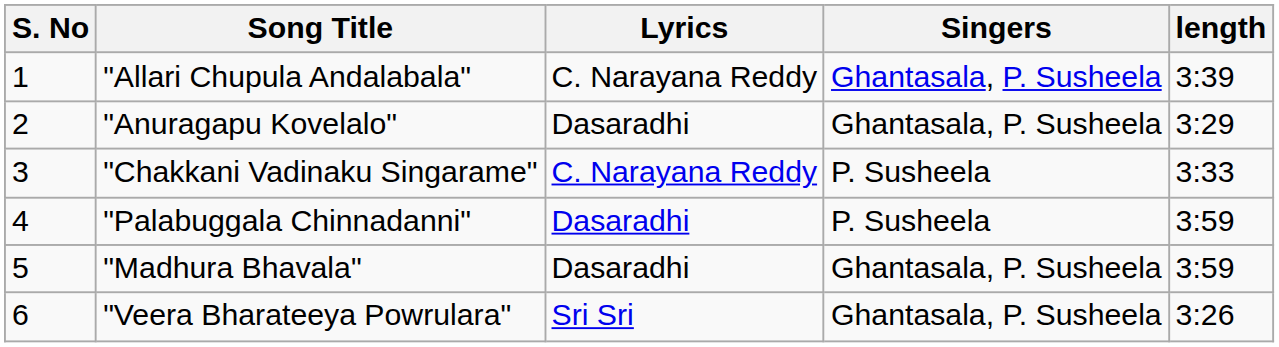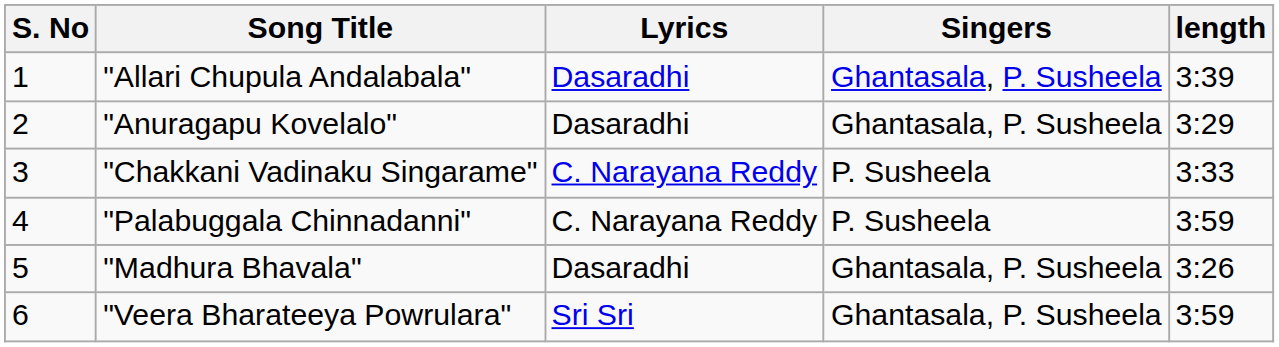 <table class="wikitable">
 <tr>
 <th>S. No</th>
 <th>Song Title</th>
 <th>Lyrics</th>
 <th>Singers</th>
 <th>length</th>
 </tr>
 <tr>
 <td>1</td>
 <td>"Allari Chupula Andalabala"</td>
-<td>C. Narayana Reddy</td>
+<td><a href='#'>Dasaradhi</a></td>
 <td><a href='#'>Ghantasala</a>, <a href='#'>P. Susheela</a></td>
 <td>3:39</td>
 </tr>
 <tr>
 <td>2</td>
 <td>"Anuragapu Kovelalo"</td>
 <td>Dasaradhi</td>
 <td>Ghantasala, P. Susheela</td>
 <td>3:29</td>
 </tr>
 <tr>
 <td>3</td>
 <td>"Chakkani Vadinaku Singarame"</td>
 <td><a href='#'>C. Narayana Reddy</a></td>
 <td>P. Susheela</td>
 <td>3:33</td>
 </tr>
 <tr>
 <td>4</td>
 <td>"Palabuggala Chinnadanni"</td>
-<td><a href='#'>Dasaradhi</a></td>
+<td>C. Narayana Reddy</td>
 <td>P. Susheela</td>
 <td>3:59</td>
 </tr>
 <tr>
 <td>5</td>
 <td>"Madhura Bhavala"</td>
 <td>Dasaradhi</td>
 <td>Ghantasala, P. Susheela</td>
-<td>3:59</td>
+<td>3:26</td>
 </tr>
 <tr>
 <td>6</td>
 <td>"Veera Bharateeya Powrulara"</td>
 <td><a href='#'>Sri Sri</a></td>
 <td>Ghantasala, P. Susheela</td>
-<td>3:26</td>
+<td>3:59</td>
 </tr>
 </table>
